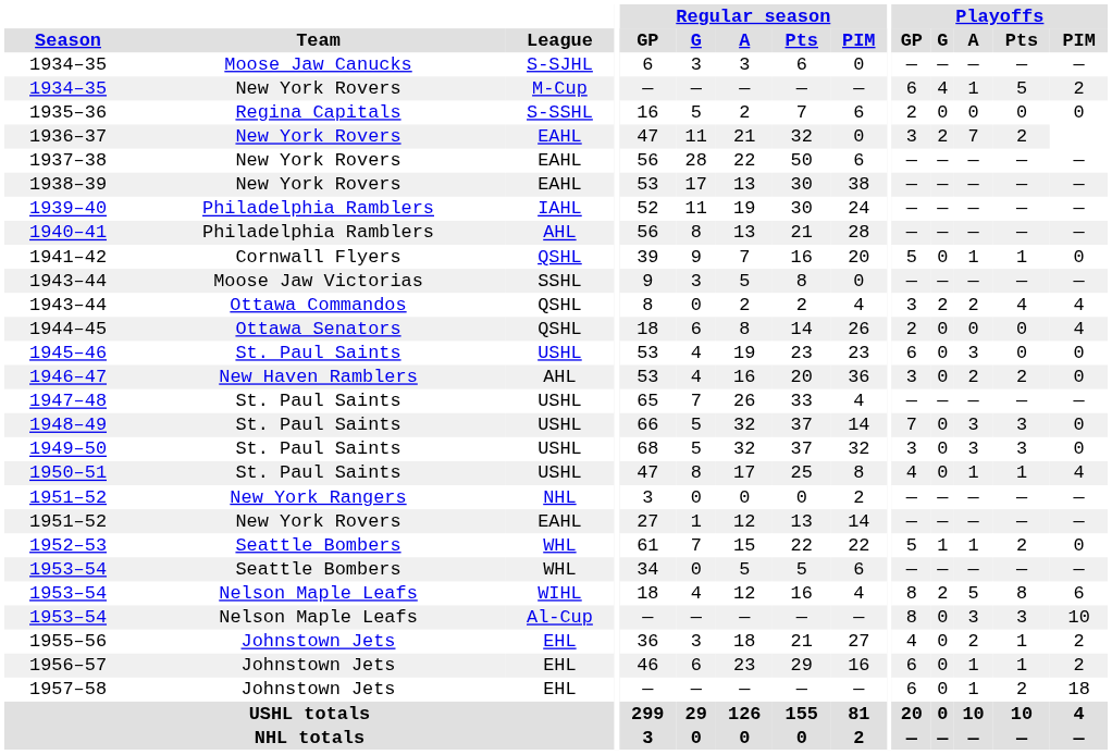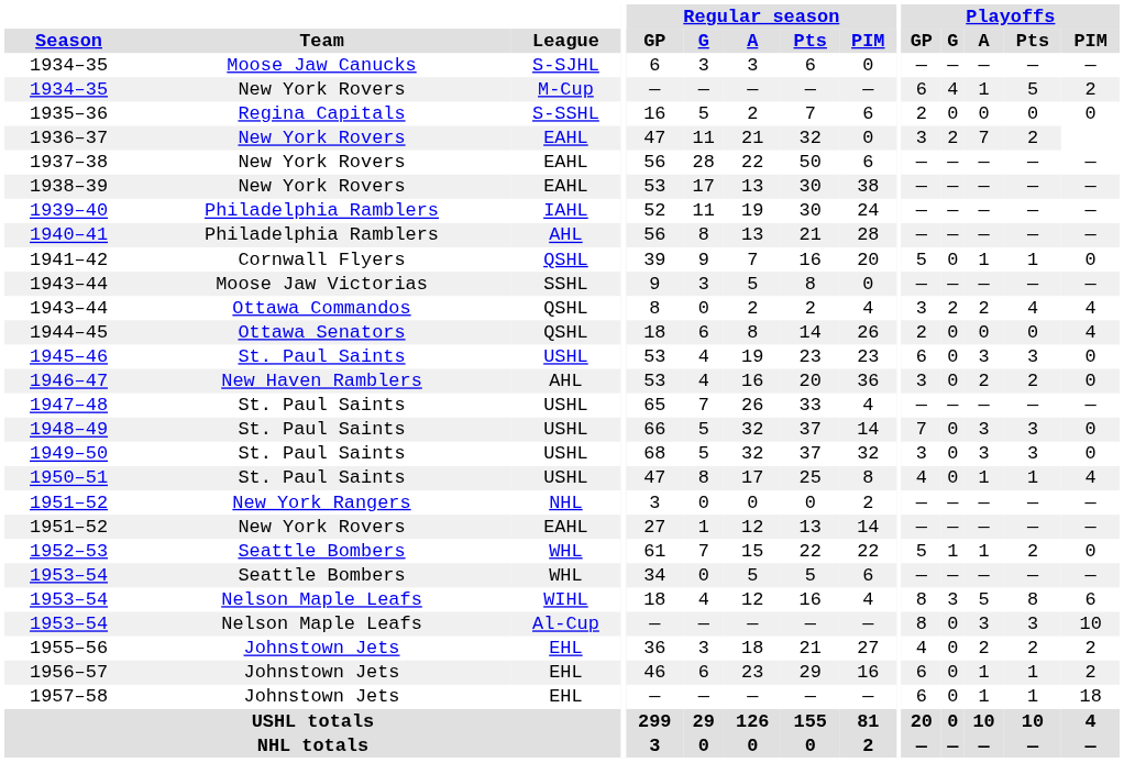 <table border="0" cellpadding="1" cellspacing="0" style="text-align:center; width:60em">
 <tr bgcolor="#e0e0e0">
 <th colspan="3" bgcolor="#ffffff"></th>
 <th rowspan="100" bgcolor="#ffffff"></th>
 <th colspan="5"><a href='#'>Regular season</a></th>
 <th rowspan="100" bgcolor="#ffffff"></th>
 <th colspan="5"><a href='#'>Playoffs</a></th>
 </tr>
 <tr bgcolor="#e0e0e0">
 <th><a href='#'>Season</a></th>
 <th>Team</th>
 <th>League</th>
 <th>GP</th>
 <th><a href='#'>G</a></th>
 <th><a href='#'>A</a></th>
 <th><a href='#'>Pts</a></th>
 <th><a href='#'>PIM</a></th>
 <th>GP</th>
 <th>G</th>
 <th>A</th>
 <th>Pts</th>
 <th>PIM</th>
 </tr>
 <tr>
 <td>1934–35</td>
 <td><a href='#'>Moose Jaw Canucks</a></td>
 <td><a href='#'>S-SJHL</a></td>
 <td>6</td>
 <td>3</td>
 <td>3</td>
 <td>6</td>
 <td>0</td>
 <td>—</td>
 <td>—</td>
 <td>—</td>
 <td>—</td>
 <td>—</td>
 </tr>
 <tr bgcolor="#f0f0f0">
 <td><a href='#'>1934–35</a></td>
 <td>New York Rovers</td>
 <td><a href='#'>M-Cup</a></td>
 <td>—</td>
 <td>—</td>
 <td>—</td>
 <td>—</td>
 <td>—</td>
 <td>6</td>
 <td>4</td>
 <td>1</td>
 <td>5</td>
 <td>2</td>
 </tr>
 <tr>
 <td>1935–36</td>
 <td><a href='#'>Regina Capitals</a></td>
 <td><a href='#'>S-SSHL</a></td>
 <td>16</td>
 <td>5</td>
 <td>2</td>
 <td>7</td>
 <td>6</td>
 <td>2</td>
 <td>0</td>
 <td>0</td>
 <td>0</td>
 <td>0</td>
 </tr>
 <tr bgcolor="#f0f0f0">
 <td>1936–37</td>
 <td><a href='#'>New York Rovers</a></td>
 <td><a href='#'>EAHL</a></td>
 <td>47</td>
 <td>11</td>
 <td>21</td>
 <td>32</td>
 <td>0</td>
 <td>3</td>
 <td>2</td>
 <td 5>7</td>
 <td>2</td>
 </tr>
 <tr>
 <td>1937–38</td>
 <td>New York Rovers</td>
 <td>EAHL</td>
 <td>56</td>
 <td>28</td>
 <td>22</td>
 <td>50</td>
 <td>6</td>
 <td>—</td>
 <td>—</td>
 <td>—</td>
 <td>—</td>
 <td>—</td>
 </tr>
 <tr bgcolor="#f0f0f0">
 <td>1938–39</td>
 <td>New York Rovers</td>
 <td>EAHL</td>
 <td>53</td>
 <td>17</td>
 <td>13</td>
 <td>30</td>
 <td>38</td>
 <td>—</td>
 <td>—</td>
 <td>—</td>
 <td>—</td>
 <td>—</td>
 </tr>
 <tr>
 <td><a href='#'>1939–40</a></td>
 <td><a href='#'>Philadelphia Ramblers</a></td>
 <td><a href='#'>IAHL</a></td>
 <td>52</td>
 <td>11</td>
 <td>19</td>
 <td>30</td>
 <td>24</td>
 <td>—</td>
 <td>—</td>
 <td>—</td>
 <td>—</td>
 <td>—</td>
 </tr>
 <tr bgcolor="#f0f0f0">
 <td><a href='#'>1940–41</a></td>
 <td>Philadelphia Ramblers</td>
 <td><a href='#'>AHL</a></td>
 <td>56</td>
 <td>8</td>
 <td>13</td>
 <td>21</td>
 <td>28</td>
 <td>—</td>
 <td>—</td>
 <td>—</td>
 <td>—</td>
 <td>—</td>
 </tr>
 <tr>
 <td>1941–42</td>
 <td>Cornwall Flyers</td>
 <td><a href='#'>QSHL</a></td>
 <td>39</td>
 <td>9</td>
 <td>7</td>
 <td>16</td>
 <td>20</td>
 <td>5</td>
 <td>0</td>
 <td>1</td>
 <td>1</td>
 <td>0</td>
 </tr>
 <tr bgcolor="#f0f0f0">
 <td>1943–44</td>
 <td>Moose Jaw Victorias</td>
 <td>SSHL</td>
 <td>9</td>
 <td>3</td>
 <td>5</td>
 <td>8</td>
 <td>0</td>
 <td>—</td>
 <td>—</td>
 <td>—</td>
 <td>—</td>
 <td>—</td>
 </tr>
 <tr>
 <td>1943–44</td>
 <td><a href='#'>Ottawa Commandos</a></td>
 <td>QSHL</td>
 <td>8</td>
 <td>0</td>
 <td>2</td>
 <td>2</td>
 <td>4</td>
 <td>3</td>
 <td>2</td>
 <td>2</td>
 <td>4</td>
 <td>4</td>
 </tr>
 <tr bgcolor="#f0f0f0">
 <td>1944–45</td>
 <td><a href='#'>Ottawa Senators</a></td>
 <td>QSHL</td>
 <td>18</td>
 <td>6</td>
 <td>8</td>
 <td>14</td>
 <td>26</td>
 <td>2</td>
 <td>0</td>
 <td>0</td>
 <td>0</td>
 <td>4</td>
 </tr>
 <tr>
 <td><a href='#'>1945–46</a></td>
 <td><a href='#'>St. Paul Saints</a></td>
 <td><a href='#'>USHL</a></td>
 <td>53</td>
 <td>4</td>
 <td>19</td>
 <td>23</td>
 <td>23</td>
 <td>6</td>
 <td>0</td>
 <td>3</td>
-<td>0</td>
+<td>3</td>
 <td>0</td>
 </tr>
 <tr bgcolor="#f0f0f0">
 <td><a href='#'>1946–47</a></td>
 <td><a href='#'>New Haven Ramblers</a></td>
 <td>AHL</td>
 <td>53</td>
 <td>4</td>
 <td>16</td>
 <td>20</td>
 <td>36</td>
 <td>3</td>
 <td>0</td>
 <td>2</td>
 <td>2</td>
 <td>0</td>
 </tr>
 <tr>
 <td><a href='#'>1947–48</a></td>
 <td>St. Paul Saints</td>
 <td>USHL</td>
 <td>65</td>
 <td>7</td>
 <td>26</td>
 <td>33</td>
 <td>4</td>
 <td>—</td>
 <td>—</td>
 <td>—</td>
 <td>—</td>
 <td>—</td>
 </tr>
 <tr bgcolor="#f0f0f0">
 <td><a href='#'>1948–49</a></td>
 <td>St. Paul Saints</td>
 <td>USHL</td>
 <td>66</td>
 <td>5</td>
 <td>32</td>
 <td>37</td>
 <td>14</td>
 <td>7</td>
 <td>0</td>
 <td>3</td>
 <td>3</td>
 <td>0</td>
 </tr>
 <tr>
 <td><a href='#'>1949–50</a></td>
 <td>St. Paul Saints</td>
 <td>USHL</td>
 <td>68</td>
 <td>5</td>
 <td>32</td>
 <td>37</td>
 <td>32</td>
 <td>3</td>
 <td>0</td>
 <td>3</td>
 <td>3</td>
 <td>0</td>
 </tr>
 <tr bgcolor="#f0f0f0">
 <td><a href='#'>1950–51</a></td>
 <td>St. Paul Saints</td>
 <td>USHL</td>
 <td>47</td>
 <td>8</td>
 <td>17</td>
 <td>25</td>
 <td>8</td>
 <td>4</td>
 <td>0</td>
 <td>1</td>
 <td>1</td>
 <td>4</td>
 </tr>
 <tr>
 <td><a href='#'>1951–52</a></td>
 <td><a href='#'>New York Rangers</a></td>
 <td><a href='#'>NHL</a></td>
 <td>3</td>
 <td>0</td>
 <td>0</td>
 <td>0</td>
 <td>2</td>
 <td>—</td>
 <td>—</td>
 <td>—</td>
 <td>—</td>
 <td>—</td>
 </tr>
 <tr bgcolor="#f0f0f0">
 <td>1951–52</td>
 <td>New York Rovers</td>
 <td>EAHL</td>
 <td>27</td>
 <td>1</td>
 <td>12</td>
 <td>13</td>
 <td>14</td>
 <td>—</td>
 <td>—</td>
 <td>—</td>
 <td>—</td>
 <td>—</td>
 </tr>
 <tr>
 <td><a href='#'>1952–53</a></td>
 <td><a href='#'>Seattle Bombers</a></td>
 <td><a href='#'>WHL</a></td>
 <td>61</td>
 <td>7</td>
 <td>15</td>
 <td>22</td>
 <td>22</td>
 <td>5</td>
 <td>1</td>
 <td>1</td>
 <td>2</td>
 <td>0</td>
 </tr>
 <tr bgcolor="#f0f0f0">
 <td><a href='#'>1953–54</a></td>
 <td>Seattle Bombers</td>
 <td>WHL</td>
 <td>34</td>
 <td>0</td>
 <td>5</td>
 <td>5</td>
 <td>6</td>
 <td>—</td>
 <td>—</td>
 <td>—</td>
 <td>—</td>
 <td>—</td>
 </tr>
 <tr>
 <td><a href='#'>1953–54</a></td>
 <td><a href='#'>Nelson Maple Leafs</a></td>
 <td><a href='#'>WIHL</a></td>
 <td>18</td>
 <td>4</td>
 <td>12</td>
 <td>16</td>
 <td>4</td>
 <td>8</td>
-<td>2</td>
+<td>3</td>
 <td>5</td>
 <td>8</td>
 <td>6</td>
 </tr>
 <tr bgcolor="#f0f0f0">
 <td><a href='#'>1953–54</a></td>
 <td>Nelson Maple Leafs</td>
 <td><a href='#'>Al-Cup</a></td>
 <td>—</td>
 <td>—</td>
 <td>—</td>
 <td>—</td>
 <td>—</td>
 <td>8</td>
 <td>0</td>
 <td>3</td>
 <td>3</td>
 <td>10</td>
 </tr>
 <tr>
 <td>1955–56</td>
 <td><a href='#'>Johnstown Jets</a></td>
 <td><a href='#'>EHL</a></td>
 <td>36</td>
 <td>3</td>
 <td>18</td>
 <td>21</td>
 <td>27</td>
 <td>4</td>
 <td>0</td>
 <td>2</td>
-<td>1</td>
+<td>2</td>
 <td>2</td>
 </tr>
 <tr bgcolor="#f0f0f0">
 <td>1956–57</td>
 <td>Johnstown Jets</td>
 <td>EHL</td>
 <td>46</td>
 <td>6</td>
 <td>23</td>
 <td>29</td>
 <td>16</td>
 <td>6</td>
 <td>0</td>
 <td>1</td>
 <td>1</td>
 <td>2</td>
 </tr>
 <tr>
 <td>1957–58</td>
 <td>Johnstown Jets</td>
 <td>EHL</td>
 <td>—</td>
 <td>—</td>
 <td>—</td>
 <td>—</td>
 <td>—</td>
 <td>6</td>
 <td>0</td>
 <td>1</td>
-<td>2</td>
+<td>1</td>
 <td>18</td>
 </tr>
 <tr bgcolor="#e0e0e0">
 <th colspan="3">USHL totals</th>
 <th>299</th>
 <th>29</th>
 <th>126</th>
 <th>155</th>
 <th>81</th>
 <th>20</th>
 <th>0</th>
 <th>10</th>
 <th>10</th>
 <th>4</th>
 </tr>
 <tr bgcolor="#e0e0e0">
 <th colspan="3">NHL totals</th>
 <th>3</th>
 <th>0</th>
 <th>0</th>
 <th>0</th>
 <th>2</th>
 <th>—</th>
 <th>—</th>
 <th>—</th>
 <th>—</th>
 <th>—</th>
 </tr>
 </table>
